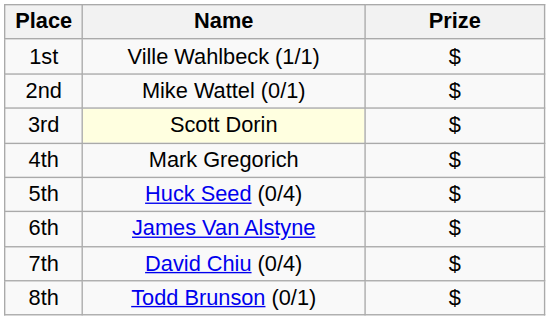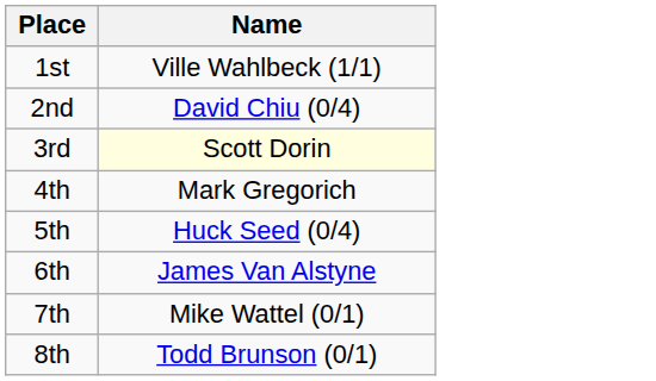 <table class="wikitable">
 <tr>
 <th width="50">Place</th>
 <th width="200">Name</th>
-<th width="125">Prize</th>
 </tr>
 <tr>
 <td align = "center">1st</td>
 <td align = "center">Ville Wahlbeck (1/1)</td>
-<td align = "center">$</td>
 </tr>
 <tr>
 <td align = "center">2nd</td>
-<td align = "center">Mike Wattel (0/1)</td>
-<td align = "center">$</td>
+<td align = "center"><a href='#'>David Chiu</a> (0/4)</td>
 </tr>
 <tr>
 <td align = "center">3rd</td>
 <td align = "center" style="background: lightyellow;">Scott Dorin</td>
-<td align = "center">$</td>
 </tr>
 <tr>
 <td align = "center">4th</td>
 <td align = "center">Mark Gregorich</td>
-<td align = "center">$</td>
 </tr>
 <tr>
 <td align = "center">5th</td>
 <td align = "center"><a href='#'>Huck Seed</a> (0/4)</td>
-<td align = "center">$</td>
 </tr>
 <tr>
 <td align = "center">6th</td>
 <td align = "center"><a href='#'>James Van Alstyne</a></td>
-<td align = "center">$</td>
 </tr>
 <tr>
 <td align = "center">7th</td>
-<td align = "center"><a href='#'>David Chiu</a> (0/4)</td>
-<td align = "center">$</td>
+<td align = "center">Mike Wattel (0/1)</td>
 </tr>
 <tr>
 <td align = "center">8th</td>
 <td align = "center"><a href='#'>Todd Brunson</a> (0/1)</td>
-<td align = "center">$</td>
 </tr>
 </table>
